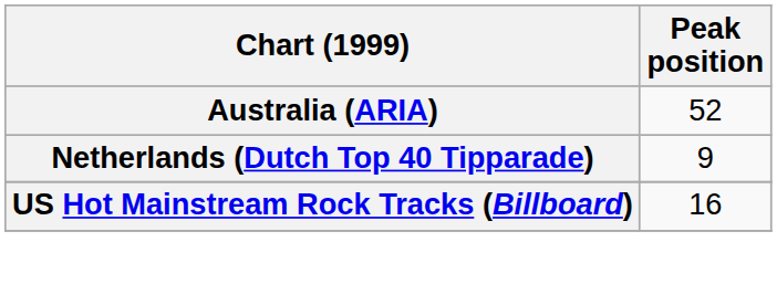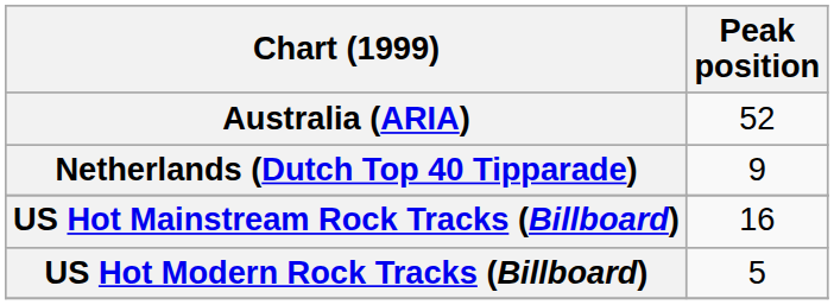 <table class="wikitable sortable plainrowheaders" style="text-align:center">
 <tr>
 <th>Chart (1999)</th>
 <th>Peak<br>position</th>
 </tr>
 <tr>
 <th scope="row">Australia (<a href='#'>ARIA</a>)</th>
 <td>52</td>
 </tr>
 <tr>
 <th scope="row">Netherlands (<a href='#'>Dutch Top 40 Tipparade</a>)</th>
 <td>9</td>
 </tr>
 <tr>
 </tr>
 <tr>
 </tr>
 <tr>
 </tr>
 <tr>
 </tr>
 <tr>
 </tr>
 <tr>
 <th scope="row">US <a href='#'>Hot Mainstream Rock Tracks</a> (<em><a href='#'>Billboard</a></em>)</th>
 <td>16</td>
 </tr>
 <tr>
+<th scope="row">US <a href='#'>Hot Modern Rock Tracks</a> (<em>Billboard</em>)</th>
+<td>5</td>
+</tr>
+<tr>
 </tr>
 </table>
